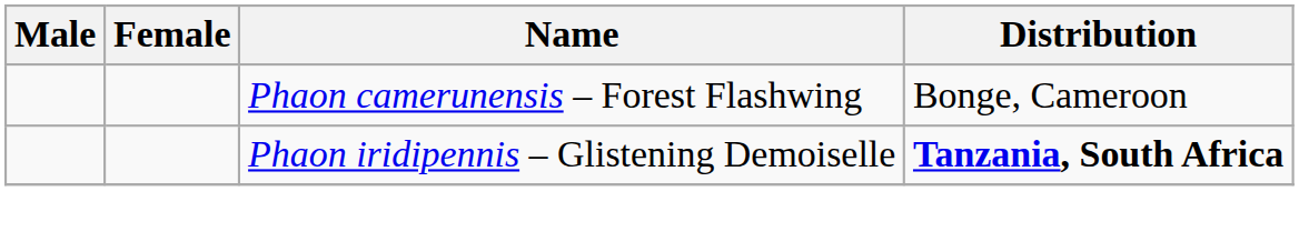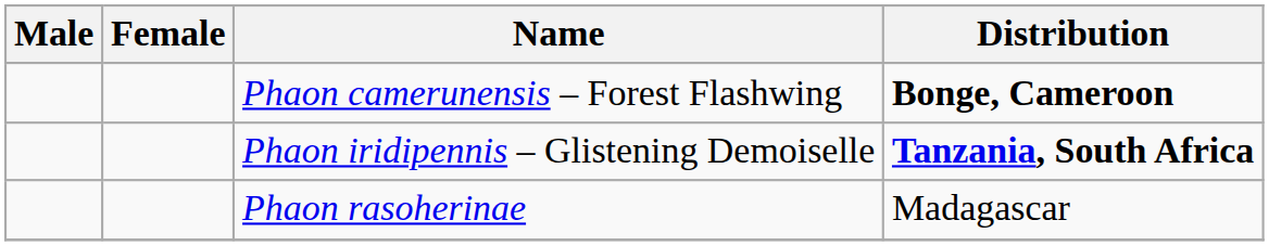 <table class="wikitable">
 <tr>
 <th>Male</th>
 <th>Female</th>
 <th>Name</th>
 <th>Distribution</th>
 </tr>
 <tr>
 <td></td>
 <td></td>
 <td><em><a href='#'>Phaon camerunensis</a></em>  – Forest Flashwing</td>
-<td>Bonge, Cameroon</td>
+<td><strong>Bonge, Cameroon</strong></td>
 </tr>
 <tr>
 <td></td>
 <td></td>
 <td><em><a href='#'>Phaon iridipennis</a></em>  – Glistening Demoiselle</td>
 <td><strong><a href='#'>Tanzania</a>, South Africa</strong></td>
 </tr>
 <tr>
+<td></td>
+<td></td>
+<td><em><a href='#'>Phaon rasoherinae</a></em></td>
+<td>Madagascar</td>
+</tr>
+<tr>
 </tr>
 </table>
